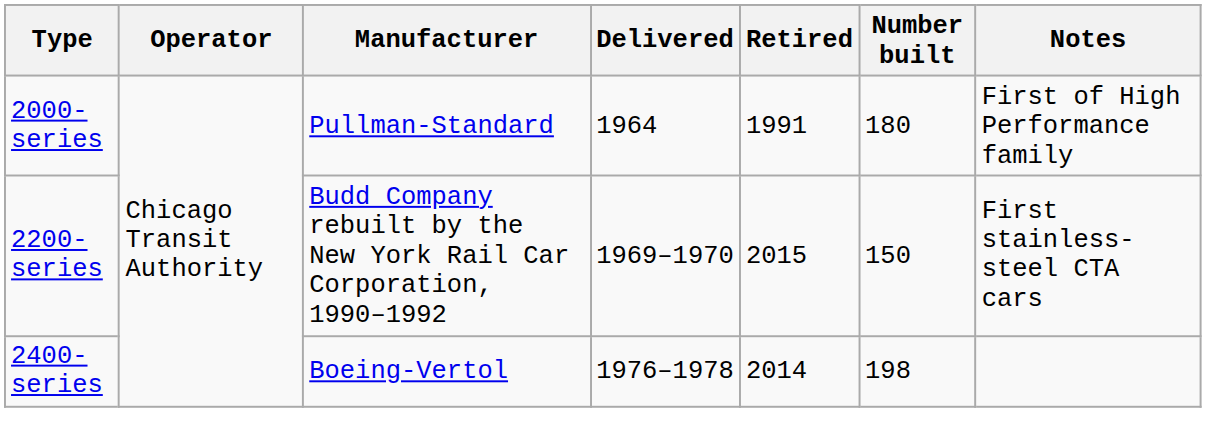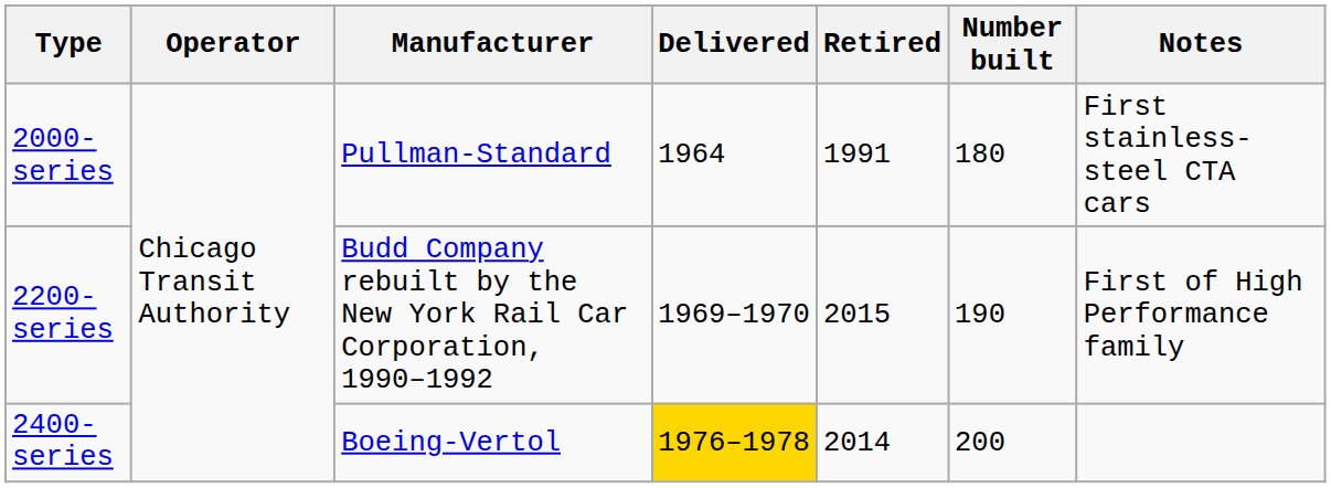 <table class="wikitable">
 <tr>
 <th>Type</th>
 <th>Operator</th>
 <th>Manufacturer</th>
 <th>Delivered</th>
 <th>Retired</th>
 <th>Number built</th>
 <th>Notes</th>
 </tr>
 <tr>
 <td><a href='#'>2000-series</a></td>
 <td rowspan="3">Chicago Transit Authority</td>
 <td><a href='#'>Pullman-Standard</a></td>
 <td>1964</td>
 <td>1991</td>
 <td>180</td>
-<td>First of High Performance family</td>
+<td>First stainless-steel CTA cars</td>
 </tr>
 <tr>
 <td><a href='#'>2200-series</a></td>
 <td><a href='#'>Budd Company</a><br>rebuilt by the New York Rail Car Corporation, 1990–1992</td>
 <td>1969–1970</td>
 <td>2015</td>
-<td>150</td>
-<td>First stainless-steel CTA cars</td>
+<td>190</td>
+<td>First of High Performance family</td>
 </tr>
 <tr>
 <td><a href='#'>2400-series</a></td>
 <td><a href='#'>Boeing-Vertol</a></td>
-<td>1976–1978</td>
+<td style="background: gold;">1976–1978</td>
 <td>2014</td>
-<td>198</td>
+<td>200</td>
 <td><br></td>
 </tr>
 </table>
